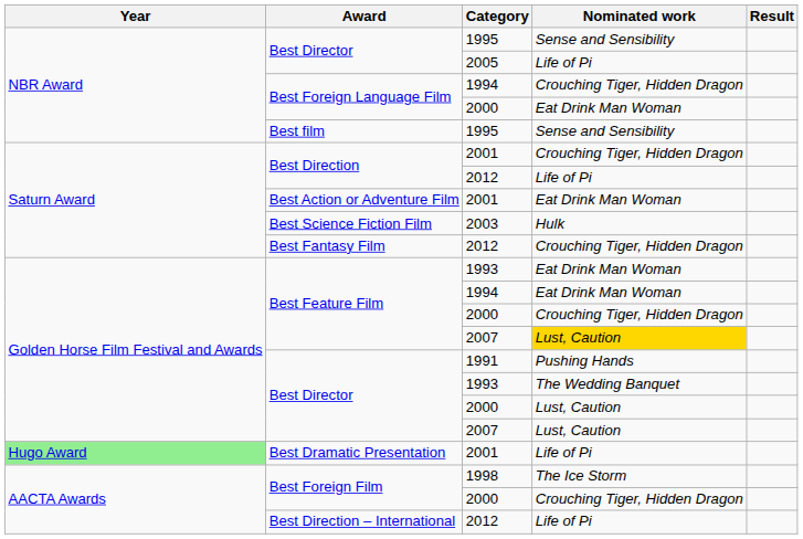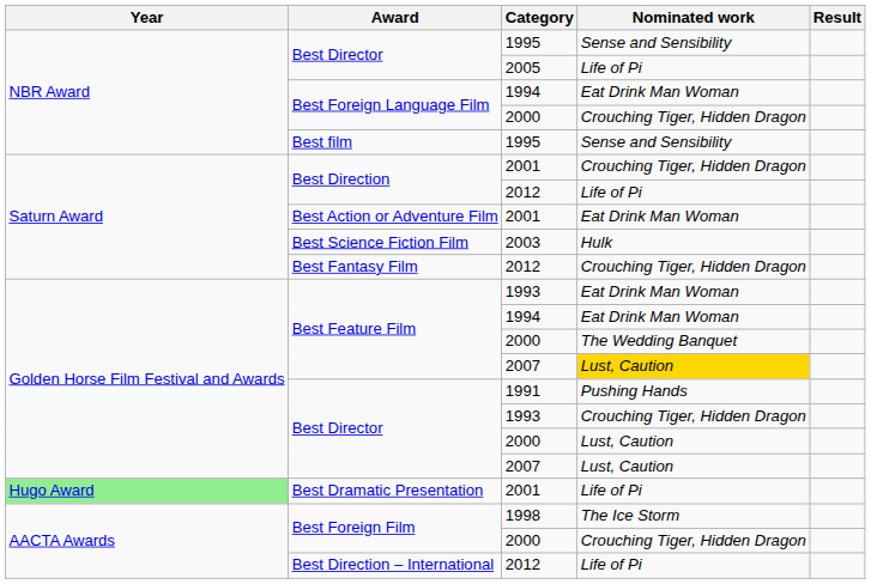 <table class="wikitable unsortable">
 <tr>
 <th>Year</th>
 <th>Award</th>
 <th>Category</th>
 <th>Nominated work</th>
 <th>Result</th>
 </tr>
 <tr>
 <td rowspan=5><a href='#'>NBR Award</a></td>
 <td rowspan=2><a href='#'>Best Director</a></td>
 <td>1995</td>
 <td><em>Sense and Sensibility</em></td>
 <td></td>
 </tr>
 <tr>
 <td>2005</td>
 <td><em>Life of Pi</em></td>
 <td></td>
 </tr>
 <tr>
 <td rowspan=2><a href='#'>Best Foreign Language Film</a></td>
 <td>1994</td>
-<td><em>Crouching Tiger, Hidden Dragon</em></td>
+<td><em>Eat Drink Man Woman</em></td>
 <td></td>
 </tr>
 <tr>
 <td>2000</td>
-<td><em>Eat Drink Man Woman</em></td>
+<td><em>Crouching Tiger, Hidden Dragon</em></td>
 <td></td>
 </tr>
 <tr>
 <td><a href='#'>Best film</a></td>
 <td>1995</td>
 <td><em>Sense and Sensibility</em></td>
 <td></td>
 </tr>
 <tr>
 <td rowspan= 5><a href='#'>Saturn Award</a></td>
 <td rowspan= 2><a href='#'>Best Direction</a></td>
 <td>2001</td>
 <td><em>Crouching Tiger, Hidden Dragon</em></td>
 <td></td>
 </tr>
 <tr>
 <td>2012</td>
 <td><em>Life of Pi</em></td>
 <td></td>
 </tr>
 <tr>
 <td><a href='#'>Best Action or Adventure Film</a></td>
 <td>2001</td>
 <td><em>Eat Drink Man Woman</em></td>
 <td></td>
 </tr>
 <tr>
 <td><a href='#'>Best Science Fiction Film</a></td>
 <td>2003</td>
 <td><em>Hulk</em></td>
 <td></td>
 </tr>
 <tr>
 <td><a href='#'>Best Fantasy Film</a></td>
 <td>2012</td>
 <td><em>Crouching Tiger, Hidden Dragon</em></td>
 <td></td>
 </tr>
 <tr>
 <td rowspan=8><a href='#'>Golden Horse Film Festival and Awards</a></td>
 <td rowspan=4><a href='#'>Best Feature Film</a></td>
 <td>1993</td>
 <td><em>Eat Drink Man Woman</em></td>
 <td></td>
 </tr>
 <tr>
 <td>1994</td>
 <td><em>Eat Drink Man Woman</em></td>
 <td></td>
 </tr>
 <tr>
 <td>2000</td>
-<td><em>Crouching Tiger, Hidden Dragon</em></td>
+<td><em>The Wedding Banquet</em></td>
 <td></td>
 </tr>
 <tr>
 <td>2007</td>
 <td style="background: gold;"><em>Lust, Caution</em></td>
 <td></td>
 </tr>
 <tr>
 <td rowspan=4><a href='#'>Best Director</a></td>
 <td>1991</td>
 <td><em>Pushing Hands</em></td>
 <td></td>
 </tr>
 <tr>
 <td>1993</td>
-<td><em>The Wedding Banquet</em></td>
+<td><em>Crouching Tiger, Hidden Dragon</em></td>
 <td></td>
 </tr>
 <tr>
 <td>2000</td>
 <td><em>Lust, Caution</em></td>
 <td></td>
 </tr>
 <tr>
 <td>2007</td>
 <td><em>Lust, Caution</em></td>
 <td></td>
 </tr>
 <tr>
 <td style="background: lightgreen;"><a href='#'>Hugo Award</a></td>
 <td><a href='#'>Best Dramatic Presentation</a></td>
 <td>2001</td>
 <td><em>Life of Pi</em></td>
 <td></td>
 </tr>
 <tr>
 <td rowspan=3><a href='#'>AACTA Awards</a></td>
 <td rowspan=2><a href='#'>Best Foreign Film</a></td>
 <td>1998</td>
 <td><em>The Ice Storm</em></td>
 <td></td>
 </tr>
 <tr>
 <td>2000</td>
 <td><em>Crouching Tiger, Hidden Dragon</em></td>
 <td></td>
 </tr>
 <tr>
 <td><a href='#'>Best Direction – International</a></td>
 <td>2012</td>
 <td><em>Life of Pi</em></td>
 <td></td>
 </tr>
 </table>
